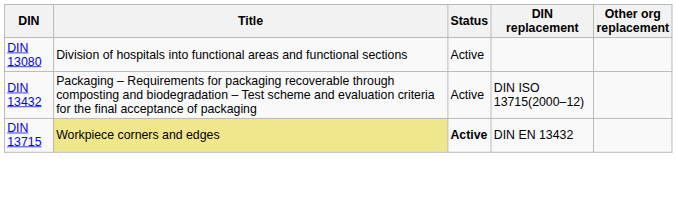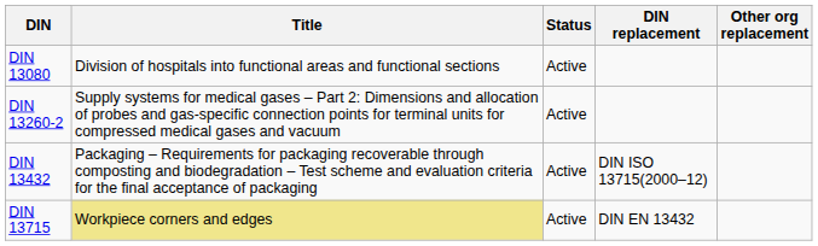 <table class="wikitable sortable">
 <tr>
 <th>DIN</th>
 <th>Title</th>
 <th>Status</th>
 <th>DIN replacement</th>
 <th>Other org<br>replacement</th>
 </tr>
 <tr>
 <td><a href='#'>DIN 13080</a></td>
 <td>Division of hospitals into functional areas and functional sections</td>
 <td>Active</td>
 <td></td>
 <td></td>
 </tr>
 <tr>
+<td><a href='#'>DIN 13260-2</a></td>
+<td>Supply systems for medical gases – Part 2: Dimensions and allocation of probes and gas-specific connection points for terminal units for compressed medical gases and vacuum</td>
+<td>Active</td>
+<td></td>
+<td></td>
+</tr>
+<tr>
 <td><a href='#'>DIN 13432</a></td>
 <td>Packaging – Requirements for packaging recoverable through composting and biodegradation – Test scheme and evaluation criteria for the final acceptance of packaging</td>
 <td>Active</td>
 <td>DIN ISO 13715(2000–12)</td>
 <td></td>
 </tr>
 <tr>
 <td><a href='#'>DIN 13715</a></td>
 <td style="background: khaki;">Workpiece corners and edges</td>
-<td><strong>Active</strong></td>
+<td>Active</td>
 <td>DIN EN 13432</td>
 <td></td>
 </tr>
 </table>
